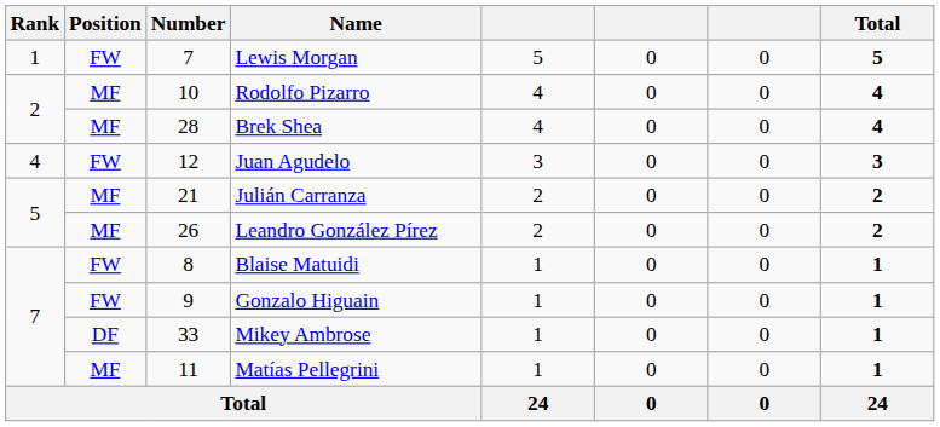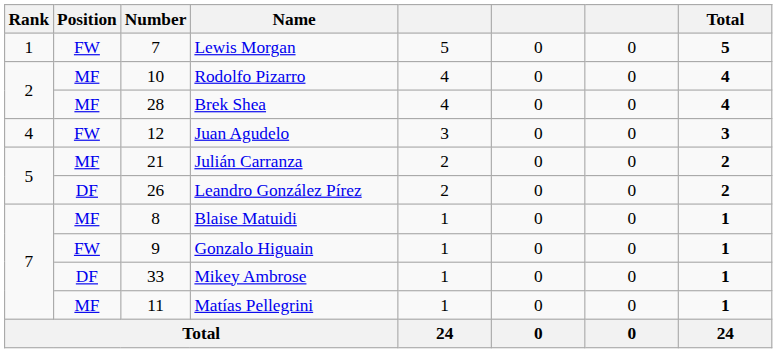 <table class="wikitable" style="font-size: 95%; text-align: center;">
 <tr>
 <th width=30>Rank</th>
 <th width=30>Position</th>
 <th width=30>Number</th>
 <th width=175>Name</th>
 <th width=75></th>
 <th width=75></th>
 <th width=75></th>
 <th width=75>Total</th>
 </tr>
 <tr>
 <td rowspan="1">1</td>
 <td><a href='#'>FW</a></td>
 <td>7</td>
 <td align="left"> <a href='#'>Lewis Morgan</a></td>
 <td>5</td>
 <td>0</td>
 <td>0</td>
 <td><strong>5</strong></td>
 </tr>
 <tr>
 <td rowspan="2">2</td>
 <td><a href='#'>MF</a></td>
 <td>10</td>
 <td align="left"> <a href='#'>Rodolfo Pizarro</a></td>
 <td>4</td>
 <td>0</td>
 <td>0</td>
 <td><strong>4</strong></td>
 </tr>
 <tr>
 <td><a href='#'>MF</a></td>
 <td>28</td>
 <td align="left"> <a href='#'>Brek Shea</a></td>
 <td>4</td>
 <td>0</td>
 <td>0</td>
 <td><strong>4</strong></td>
 </tr>
 <tr>
 <td rowspan="1">4</td>
 <td><a href='#'>FW</a></td>
 <td>12</td>
 <td align="left"> <a href='#'>Juan Agudelo</a></td>
 <td>3</td>
 <td>0</td>
 <td>0</td>
 <td><strong>3</strong></td>
 </tr>
 <tr>
 <td rowspan="2">5</td>
 <td><a href='#'>MF</a></td>
 <td>21</td>
 <td align="left"> <a href='#'>Julián Carranza</a></td>
 <td>2</td>
 <td>0</td>
 <td>0</td>
 <td><strong>2</strong></td>
 </tr>
 <tr>
-<td><a href='#'>MF</a></td>
+<td><a href='#'>DF</a></td>
 <td>26</td>
 <td align="left"> <a href='#'>Leandro González Pírez</a></td>
 <td>2</td>
 <td>0</td>
 <td>0</td>
 <td><strong>2</strong></td>
 </tr>
 <tr>
 <td rowspan="4">7</td>
-<td><a href='#'>FW</a></td>
+<td><a href='#'>MF</a></td>
 <td>8</td>
 <td align="left"> <a href='#'>Blaise Matuidi</a></td>
 <td>1</td>
 <td>0</td>
 <td>0</td>
 <td><strong>1</strong></td>
 </tr>
 <tr>
 <td><a href='#'>FW</a></td>
 <td>9</td>
 <td align="left"> <a href='#'>Gonzalo Higuain</a></td>
 <td>1</td>
 <td>0</td>
 <td>0</td>
 <td><strong>1</strong></td>
 </tr>
 <tr>
 <td><a href='#'>DF</a></td>
 <td>33</td>
 <td align="left"> <a href='#'>Mikey Ambrose</a></td>
 <td>1</td>
 <td>0</td>
 <td>0</td>
 <td><strong>1</strong></td>
 </tr>
 <tr>
 <td><a href='#'>MF</a></td>
 <td>11</td>
 <td align="left"> <a href='#'>Matías Pellegrini</a></td>
 <td>1</td>
 <td>0</td>
 <td>0</td>
 <td><strong>1</strong></td>
 </tr>
 <tr>
 <th colspan="4">Total</th>
 <th>24</th>
 <th>0</th>
 <th>0</th>
 <th>24</th>
 </tr>
 </table>
